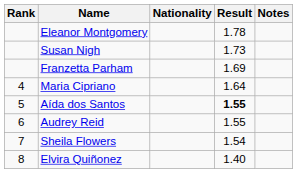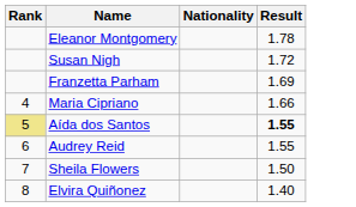 <table class="wikitable sortable" style="text-align:center">
 <tr>
 <th>Rank</th>
 <th>Name</th>
 <th>Nationality</th>
 <th>Result</th>
-<th>Notes</th>
 </tr>
 <tr>
 <td></td>
 <td align=left><a href='#'>Eleanor Montgomery</a></td>
 <td align=left></td>
 <td>1.78</td>
-<td></td>
 </tr>
 <tr>
 <td></td>
 <td align=left><a href='#'>Susan Nigh</a></td>
 <td align=left></td>
-<td>1.73</td>
-<td></td>
+<td>1.72</td>
 </tr>
 <tr>
 <td></td>
 <td align=left><a href='#'>Franzetta Parham</a></td>
 <td align=left></td>
 <td>1.69</td>
-<td></td>
 </tr>
 <tr>
 <td>4</td>
 <td align=left><a href='#'>Maria Cipriano</a></td>
 <td align=left></td>
-<td>1.64</td>
-<td></td>
+<td>1.66</td>
 </tr>
 <tr>
-<td>5</td>
+<td style="background: khaki;">5</td>
 <td align=left><a href='#'>Aída dos Santos</a></td>
 <td align=left></td>
 <td><strong>1.55</strong></td>
-<td></td>
 </tr>
 <tr>
 <td>6</td>
 <td align=left><a href='#'>Audrey Reid</a></td>
 <td align=left></td>
 <td>1.55</td>
-<td></td>
 </tr>
 <tr>
 <td>7</td>
 <td align=left><a href='#'>Sheila Flowers</a></td>
 <td align=left></td>
-<td>1.54</td>
-<td></td>
+<td>1.50</td>
 </tr>
 <tr>
 <td>8</td>
 <td align=left><a href='#'>Elvira Quiñonez</a></td>
 <td align=left></td>
 <td>1.40</td>
-<td></td>
 </tr>
 </table>
